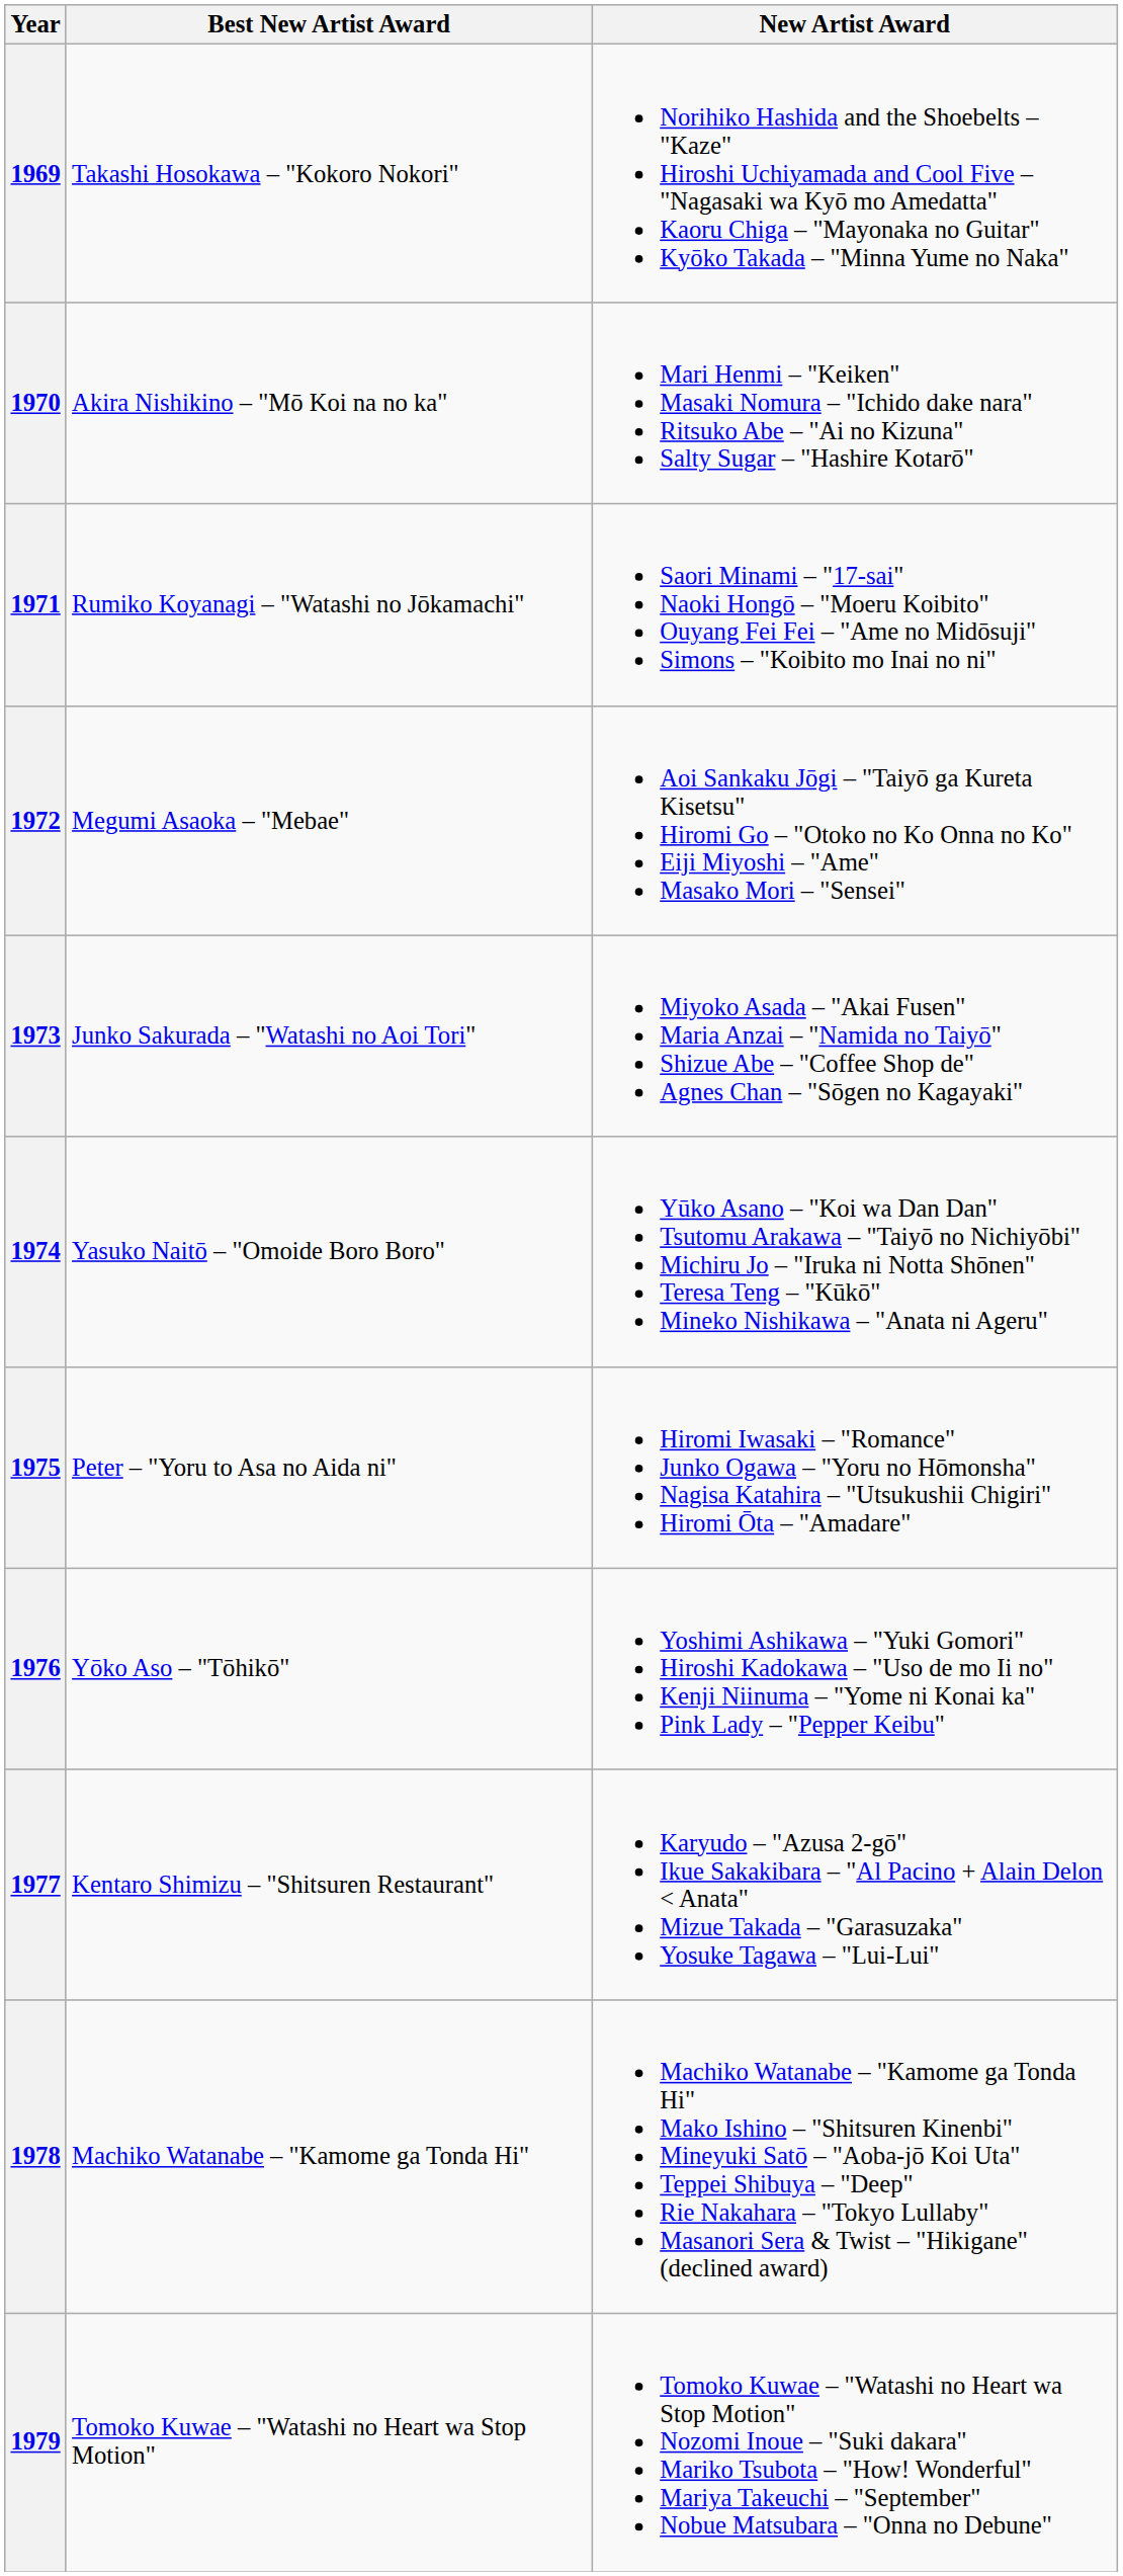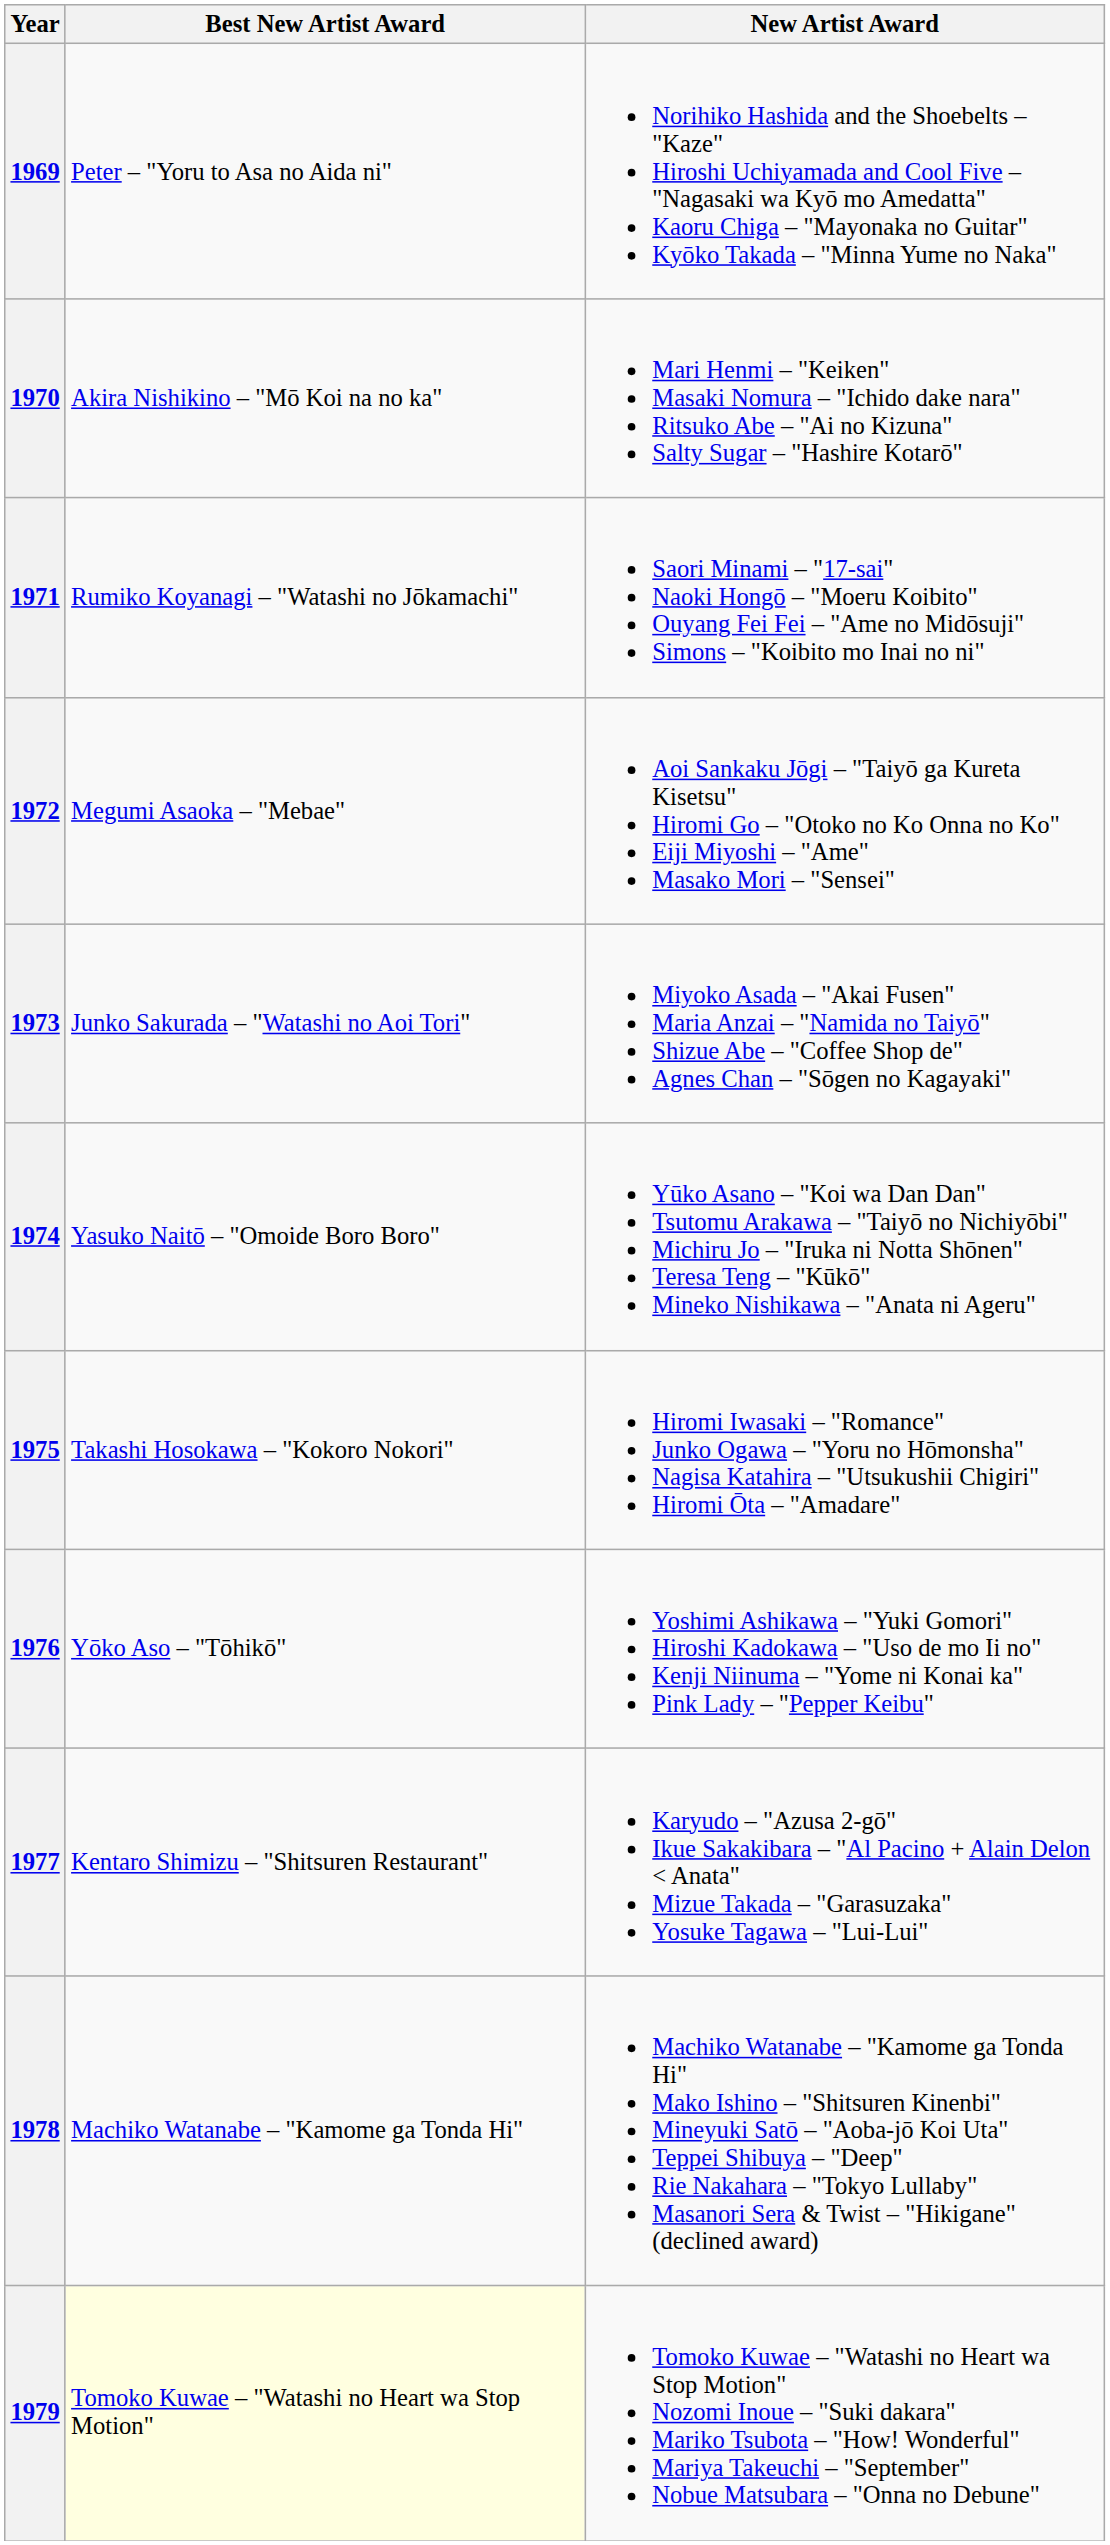 <table class="wikitable plainrowheaders">
 <tr>
 <th scope="col" width=30px>Year</th>
 <th scope="col" width=330px>Best New Artist Award</th>
 <th scope="col" width=330px>New Artist Award</th>
 </tr>
 <tr>
 <th scope="row" align="center"><a href='#'>1969</a></th>
-<td><a href='#'>Takashi Hosokawa</a> – "Kokoro Nokori"</td>
+<td><a href='#'>Peter</a> – "Yoru to Asa no Aida ni"</td>
 <td><br><ul><li><a href='#'>Norihiko Hashida</a> and the Shoebelts – "Kaze"</li><li><a href='#'>Hiroshi Uchiyamada and Cool Five</a> – "Nagasaki wa Kyō mo Amedatta"</li><li><a href='#'>Kaoru Chiga</a> – "Mayonaka no Guitar"</li><li><a href='#'>Kyōko Takada</a> – "Minna Yume no Naka"</li></ul></td>
 </tr>
 <tr>
 <th scope="row" align="center"><a href='#'>1970</a></th>
 <td><a href='#'>Akira Nishikino</a> – "Mō Koi na no ka"</td>
 <td><br><ul><li><a href='#'>Mari Henmi</a> – "Keiken"</li><li><a href='#'>Masaki Nomura</a> – "Ichido dake nara"</li><li><a href='#'>Ritsuko Abe</a> – "Ai no Kizuna"</li><li><a href='#'>Salty Sugar</a> – "Hashire Kotarō"</li></ul></td>
 </tr>
 <tr>
 <th scope="row" align="center"><a href='#'>1971</a></th>
 <td><a href='#'>Rumiko Koyanagi</a> – "Watashi no Jōkamachi"</td>
 <td><br><ul><li><a href='#'>Saori Minami</a> – "<a href='#'>17-sai</a>"</li><li><a href='#'>Naoki Hongō</a> – "Moeru Koibito"</li><li><a href='#'>Ouyang Fei Fei</a> – "Ame no Midōsuji"</li><li><a href='#'>Simons</a> – "Koibito mo Inai no ni"</li></ul></td>
 </tr>
 <tr>
 <th scope="row" align="center"><a href='#'>1972</a></th>
 <td><a href='#'>Megumi Asaoka</a> – "Mebae"</td>
 <td><br><ul><li><a href='#'>Aoi Sankaku Jōgi</a> – "Taiyō ga Kureta Kisetsu"</li><li><a href='#'>Hiromi Go</a> – "Otoko no Ko Onna no Ko"</li><li><a href='#'>Eiji Miyoshi</a> – "Ame"</li><li><a href='#'>Masako Mori</a> – "Sensei"</li></ul></td>
 </tr>
 <tr>
 <th scope="row" align="center"><a href='#'>1973</a></th>
 <td><a href='#'>Junko Sakurada</a> – "<a href='#'>Watashi no Aoi Tori</a>"</td>
 <td><br><ul><li><a href='#'>Miyoko Asada</a> – "Akai Fusen"</li><li><a href='#'>Maria Anzai</a> – "<a href='#'>Namida no Taiyō</a>"</li><li><a href='#'>Shizue Abe</a> – "Coffee Shop de"</li><li><a href='#'>Agnes Chan</a> – "Sōgen no Kagayaki"</li></ul></td>
 </tr>
 <tr>
 <th scope="row" align="center"><a href='#'>1974</a></th>
 <td><a href='#'>Yasuko Naitō</a> – "Omoide Boro Boro"</td>
 <td><br><ul><li><a href='#'>Yūko Asano</a> – "Koi wa Dan Dan"</li><li><a href='#'>Tsutomu Arakawa</a> – "Taiyō no Nichiyōbi"</li><li><a href='#'>Michiru Jo</a> – "Iruka ni Notta Shōnen"</li><li><a href='#'>Teresa Teng</a> – "Kūkō"</li><li><a href='#'>Mineko Nishikawa</a> – "Anata ni Ageru"</li></ul></td>
 </tr>
 <tr>
 <th scope="row" align="center"><a href='#'>1975</a></th>
-<td><a href='#'>Peter</a> – "Yoru to Asa no Aida ni"</td>
+<td><a href='#'>Takashi Hosokawa</a> – "Kokoro Nokori"</td>
 <td><br><ul><li><a href='#'>Hiromi Iwasaki</a> – "Romance"</li><li><a href='#'>Junko Ogawa</a> – "Yoru no Hōmonsha"</li><li><a href='#'>Nagisa Katahira</a> – "Utsukushii Chigiri"</li><li><a href='#'>Hiromi Ōta</a> – "Amadare"</li></ul></td>
 </tr>
 <tr>
 <th scope="row" align="center"><a href='#'>1976</a></th>
 <td><a href='#'>Yōko Aso</a> – "Tōhikō"</td>
 <td><br><ul><li><a href='#'>Yoshimi Ashikawa</a> – "Yuki Gomori"</li><li><a href='#'>Hiroshi Kadokawa</a> – "Uso de mo Ii no"</li><li><a href='#'>Kenji Niinuma</a> – "Yome ni Konai ka"</li><li><a href='#'>Pink Lady</a> – "<a href='#'>Pepper Keibu</a>"</li></ul></td>
 </tr>
 <tr>
 <th scope="row" align="center"><a href='#'>1977</a></th>
 <td><a href='#'>Kentaro Shimizu</a> – "Shitsuren Restaurant"</td>
 <td><br><ul><li><a href='#'>Karyudo</a> – "Azusa 2-gō"</li><li><a href='#'>Ikue Sakakibara</a> – "<a href='#'>Al Pacino</a> + <a href='#'>Alain Delon</a> < Anata"</li><li><a href='#'>Mizue Takada</a> – "Garasuzaka"</li><li><a href='#'>Yosuke Tagawa</a> – "Lui-Lui"</li></ul></td>
 </tr>
 <tr>
 <th scope="row" align="center"><a href='#'>1978</a></th>
 <td><a href='#'>Machiko Watanabe</a> – "Kamome ga Tonda Hi"</td>
 <td><br><ul><li><a href='#'>Machiko Watanabe</a> – "Kamome ga Tonda Hi"</li><li><a href='#'>Mako Ishino</a> – "Shitsuren Kinenbi"</li><li><a href='#'>Mineyuki Satō</a> – "Aoba-jō Koi Uta"</li><li><a href='#'>Teppei Shibuya</a> – "Deep"</li><li><a href='#'>Rie Nakahara</a> – "Tokyo Lullaby"</li><li><a href='#'>Masanori Sera</a> & Twist – "Hikigane" (declined award)</li></ul></td>
 </tr>
 <tr>
 <th scope="row" align="center"><a href='#'>1979</a></th>
-<td><a href='#'>Tomoko Kuwae</a> – "Watashi no Heart wa Stop Motion"</td>
+<td style="background: lightyellow;"><a href='#'>Tomoko Kuwae</a> – "Watashi no Heart wa Stop Motion"</td>
 <td><br><ul><li><a href='#'>Tomoko Kuwae</a> – "Watashi no Heart wa Stop Motion"</li><li><a href='#'>Nozomi Inoue</a> – "Suki dakara"</li><li><a href='#'>Mariko Tsubota</a> – "How! Wonderful"</li><li><a href='#'>Mariya Takeuchi</a> – "September"</li><li><a href='#'>Nobue Matsubara</a> – "Onna no Debune"</li></ul></td>
 </tr>
 </table>
